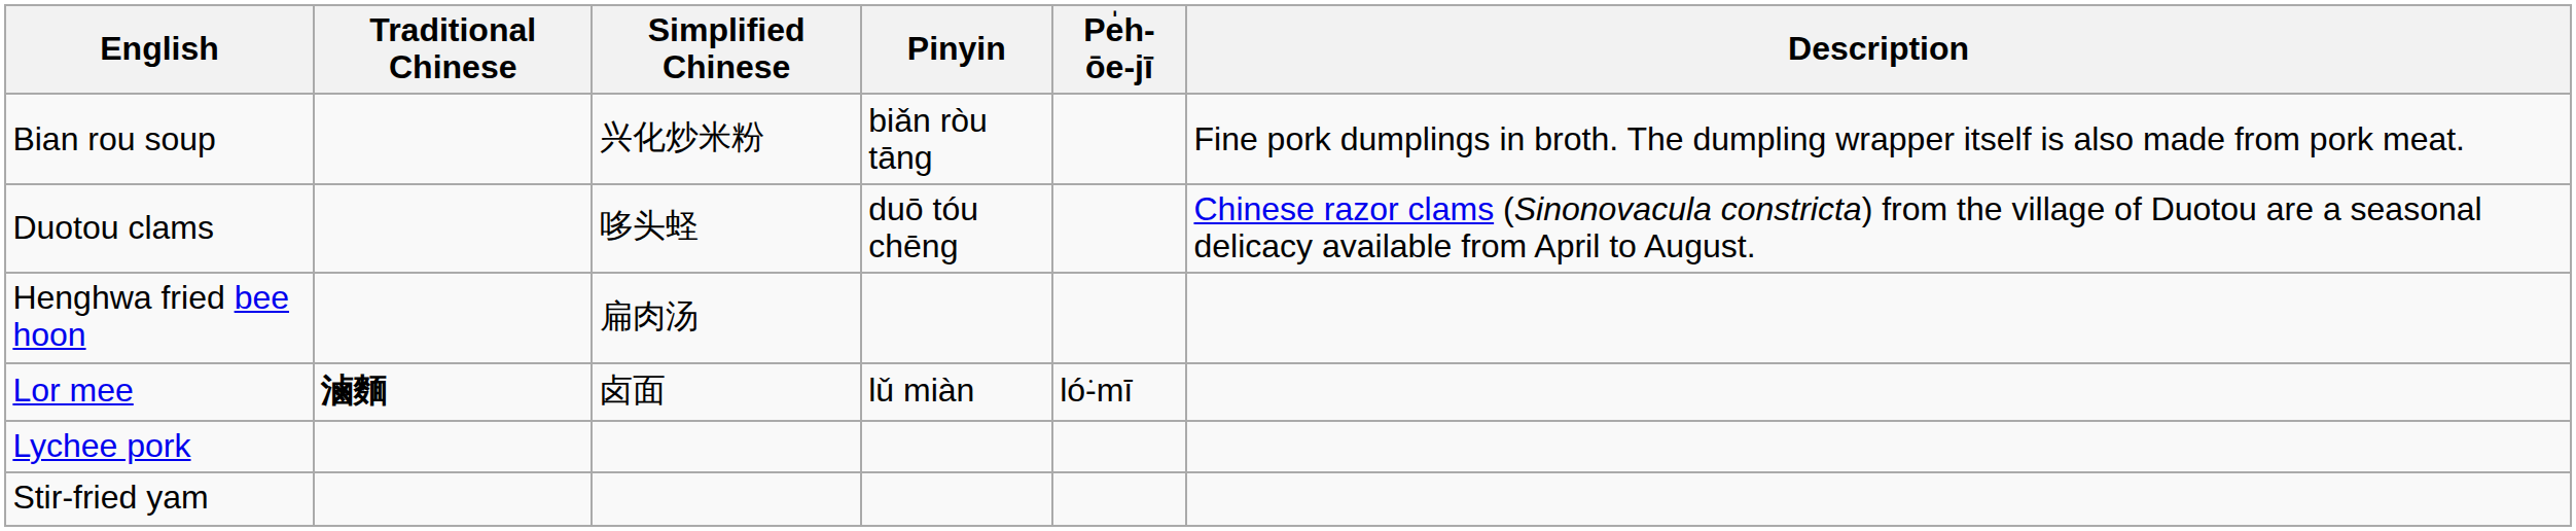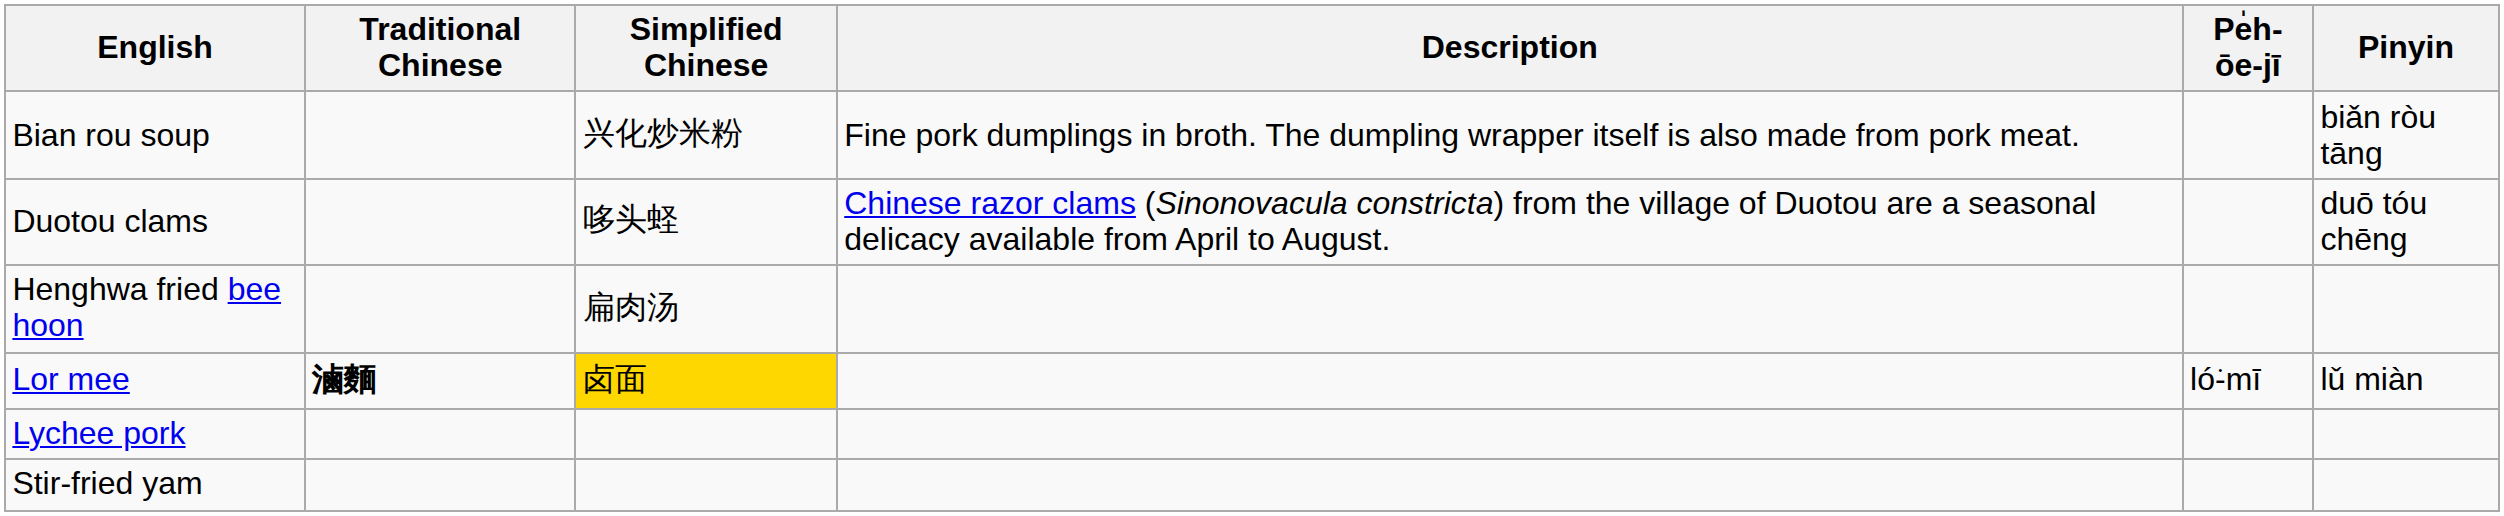 <table class="wikitable">
 <tr>
 <th>English</th>
 <th>Traditional Chinese</th>
 <th>Simplified Chinese</th>
+<th>Description</th>
+<th>Pe̍h-ōe-jī</th>
 <th>Pinyin</th>
-<th>Pe̍h-ōe-jī</th>
-<th>Description</th>
 </tr>
 <tr>
 <td>Bian rou soup</td>
 <td></td>
 <td>兴化炒米粉</td>
+<td>Fine pork dumplings in broth.  The dumpling wrapper itself is also made from pork meat.</td>
+<td></td>
 <td>biǎn ròu tāng</td>
-<td></td>
-<td>Fine pork dumplings in broth.  The dumpling wrapper itself is also made from pork meat.</td>
 </tr>
 <tr>
 <td>Duotou clams</td>
 <td></td>
 <td>哆头蛏</td>
+<td><a href='#'>Chinese razor clams</a> (<em>Sinonovacula constricta</em>) from the village of Duotou are a seasonal delicacy available from April to August.</td>
+<td></td>
 <td>duō tóu chēng</td>
-<td></td>
-<td><a href='#'>Chinese razor clams</a> (<em>Sinonovacula constricta</em>) from the village of Duotou are a seasonal delicacy available from April to August.</td>
 </tr>
 <tr>
 <td>Henghwa fried <a href='#'>bee hoon</a></td>
 <td></td>
 <td>扁肉汤</td>
 <td></td>
 <td></td>
 <td></td>
 </tr>
 <tr>
 <td><a href='#'>Lor mee</a></td>
 <td><strong>滷麵</strong></td>
-<td>卤面</td>
+<td style="background: gold;">卤面</td>
+<td></td>
+<td>ló͘-mī</td>
 <td>lǔ miàn</td>
-<td>ló͘-mī</td>
-<td></td>
 </tr>
 <tr>
 <td><a href='#'>Lychee pork</a></td>
 <td></td>
 <td></td>
 <td></td>
 <td></td>
 <td></td>
 </tr>
 <tr>
 <td>Stir-fried yam</td>
 <td></td>
 <td></td>
 <td></td>
 <td></td>
 <td></td>
 </tr>
 </table>
